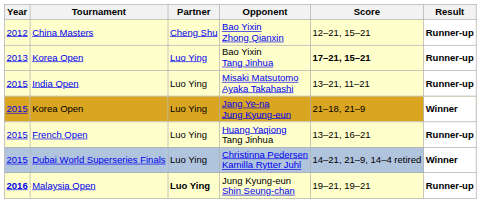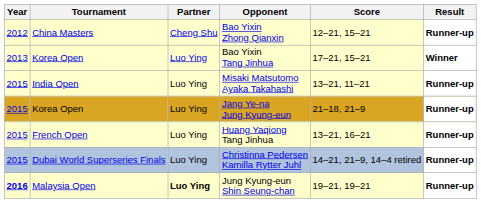 <table class="sortable wikitable" style="font-size: 90%;">
 <tr>
 <th>Year</th>
 <th>Tournament</th>
 <th>Partner</th>
 <th>Opponent</th>
 <th>Score</th>
 <th>Result</th>
 </tr>
 <tr style="background:#FFFFCC">
 <td align="center"><a href='#'>2012</a></td>
 <td align="left"><a href='#'>China Masters</a></td>
 <td align="left"> <a href='#'>Cheng Shu</a></td>
 <td align="left"> <a href='#'>Bao Yixin</a> <br>  <a href='#'>Zhong Qianxin</a></td>
 <td align="left">12–21, 15–21</td>
 <td style="text-align:left; background:white"> <strong>Runner-up</strong></td>
 </tr>
 <tr style="background:#FFFFCC">
 <td align="center"><a href='#'>2013</a></td>
 <td align="left"><a href='#'>Korea Open</a></td>
 <td align="left"> <a href='#'>Luo Ying</a></td>
 <td align="left"> Bao Yixin <br>  <a href='#'>Tang Jinhua</a></td>
-<td align="left"><strong>17–21, 15–21</strong></td>
-<td style="text-align:left; background:white"> <strong>Runner-up</strong></td>
+<td align="left">17–21, 15–21</td>
+<td style="text-align:left; background:white"> <strong>Winner</strong></td>
 </tr>
 <tr style="background:#FFFFCC">
 <td align="center"><a href='#'>2015</a></td>
 <td align="left"><a href='#'>India Open</a></td>
 <td align="left"> Luo Ying</td>
 <td align="left"> <a href='#'>Misaki Matsutomo</a> <br>  <a href='#'>Ayaka Takahashi</a></td>
 <td align="left">13–21, 11–21</td>
 <td style="text-align:left; background:white"> <strong>Runner-up</strong></td>
 </tr>
 <tr style="background:#DAA520">
 <td align="center"><a href='#'>2015</a></td>
 <td align="left">Korea Open</td>
 <td align="left"> Luo Ying</td>
 <td align="left"> <a href='#'>Jang Ye-na</a> <br>  <a href='#'>Jung Kyung-eun</a></td>
 <td align="left">21–18, 21–9</td>
-<td style="text-align:left; background:white"> <strong>Winner</strong></td>
+<td style="text-align:left; background:white"> <strong>Runner-up</strong></td>
 </tr>
 <tr style="background:#FFFFCC">
 <td align="center"><a href='#'>2015</a></td>
 <td align="left"><a href='#'>French Open</a></td>
 <td align="left"> Luo Ying</td>
 <td align="left"> <a href='#'>Huang Yaqiong</a> <br>  Tang Jinhua</td>
 <td align="left">13–21, 16–21</td>
 <td style="text-align:left; background:white"> <strong>Runner-up</strong></td>
 </tr>
 <tr style="background:#B0C4DE">
 <td align="center"><a href='#'>2015</a></td>
 <td align="left"><a href='#'>Dubai World Superseries Finals</a></td>
 <td align="left"> Luo Ying</td>
 <td align="left"> <a href='#'>Christinna Pedersen</a> <br>  <a href='#'>Kamilla Rytter Juhl</a></td>
 <td align="left">14–21, 21–9, 14–4 retired</td>
-<td style="text-align:left; background:white"> <strong>Winner</strong></td>
+<td style="text-align:left; background:white"> <strong>Runner-up</strong></td>
 </tr>
 <tr style="background:#FFFFCC">
 <td align="center"><strong><a href='#'>2016</a></strong></td>
 <td align="left"><a href='#'>Malaysia Open</a></td>
 <td align="left"><strong> Luo Ying</strong></td>
 <td align="left"> Jung Kyung-eun <br>  <a href='#'>Shin Seung-chan</a></td>
 <td align="left">19–21, 19–21</td>
 <td style="text-align:left; background:white"> <strong>Runner-up</strong></td>
 </tr>
 </table>
